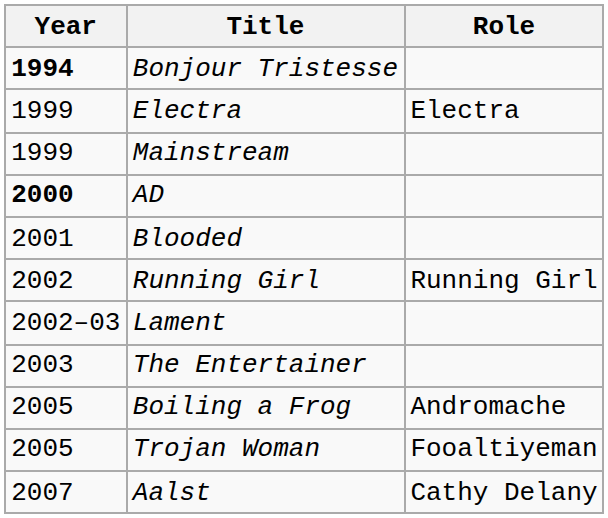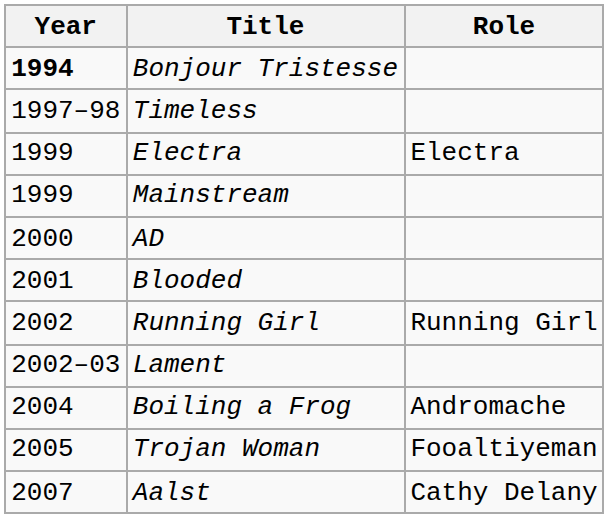 <table class="wikitable sortable">
 <tr>
 <th>Year</th>
 <th>Title</th>
 <th>Role</th>
 </tr>
 <tr>
 <td><strong>1994</strong></td>
 <td><em>Bonjour Tristesse</em></td>
+<td></td>
+</tr>
+<tr>
+<td>1997–98</td>
+<td><em>Timeless</em></td>
 <td></td>
 </tr>
 <tr>
 <td>1999</td>
 <td><em>Electra</em></td>
 <td>Electra</td>
 </tr>
 <tr>
 <td>1999</td>
 <td><em>Mainstream</em></td>
 <td></td>
 </tr>
 <tr>
-<td><strong>2000</strong></td>
+<td>2000</td>
 <td><em>AD</em></td>
 <td></td>
 </tr>
 <tr>
 <td>2001</td>
 <td><em>Blooded</em></td>
 <td></td>
 </tr>
 <tr>
 <td>2002</td>
 <td><em>Running Girl</em></td>
 <td>Running Girl</td>
 </tr>
 <tr>
 <td>2002–03</td>
 <td><em>Lament</em></td>
 <td></td>
 </tr>
 <tr>
-<td>2003</td>
-<td><em>The Entertainer</em></td>
-<td></td>
-</tr>
-<tr>
-<td>2005</td>
+<td>2004</td>
 <td><em>Boiling a Frog</em></td>
 <td>Andromache</td>
 </tr>
 <tr>
 <td>2005</td>
 <td><em>Trojan Woman</em></td>
 <td>Fooaltiyeman</td>
 </tr>
 <tr>
 <td>2007</td>
 <td><em>Aalst</em></td>
 <td>Cathy Delany</td>
 </tr>
 </table>
